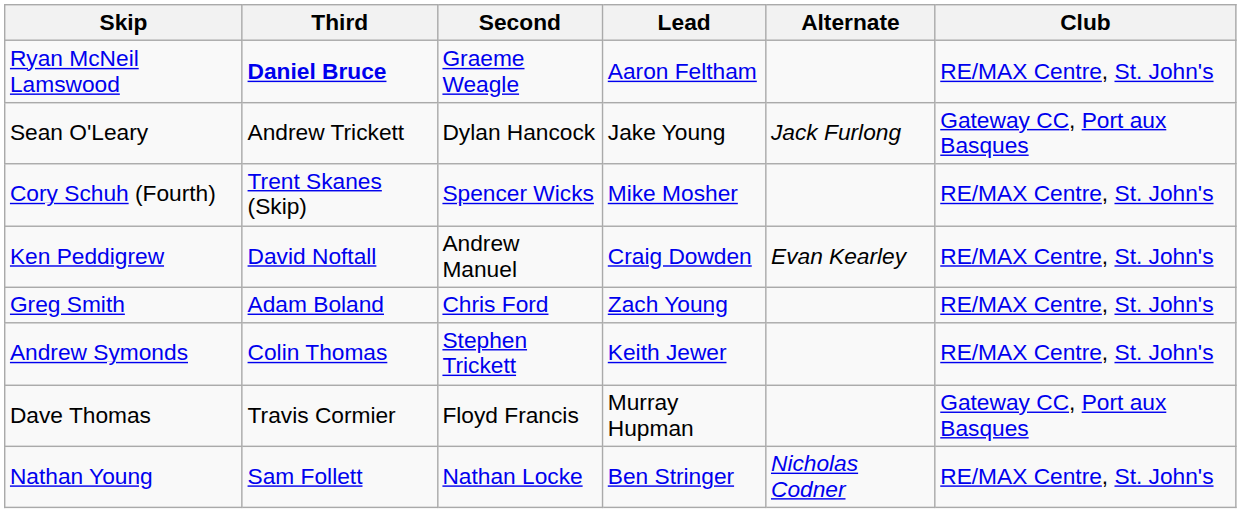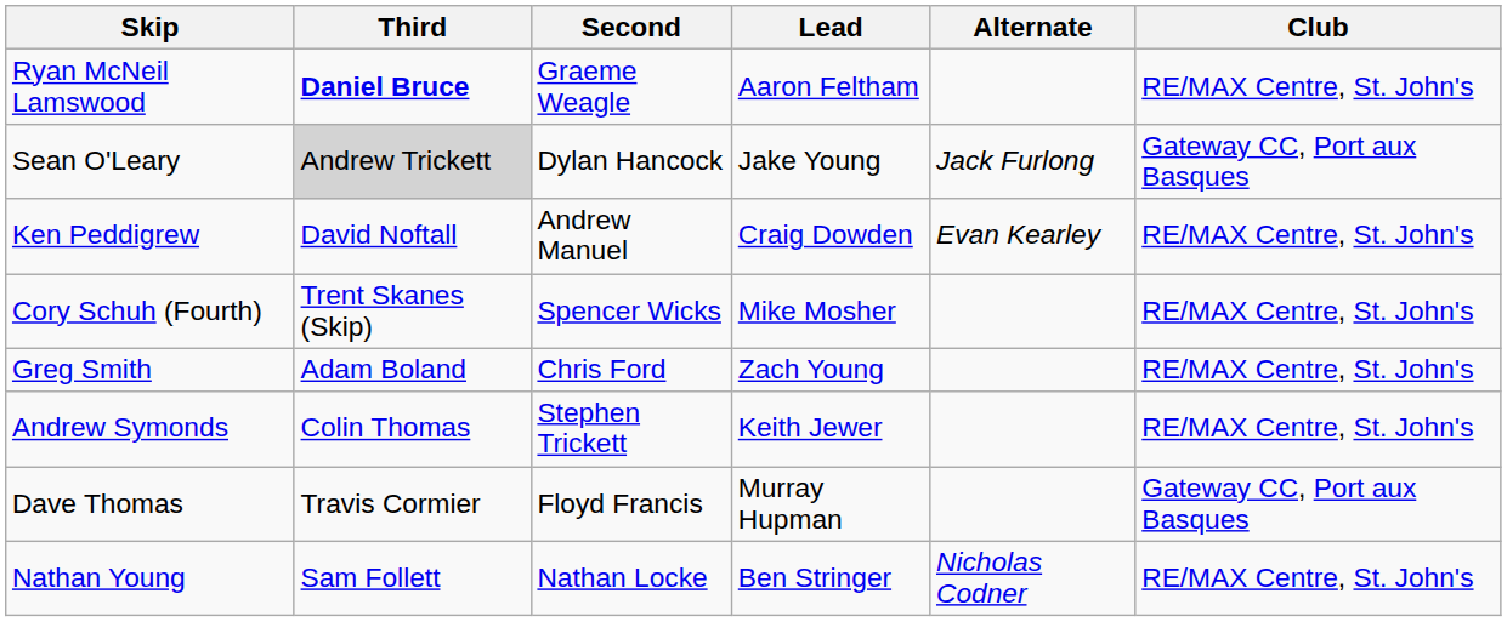 <table class="wikitable">
 <tr>
 <th scope="col">Skip</th>
 <th scope="col">Third</th>
 <th scope="col">Second</th>
 <th scope="col">Lead</th>
 <th scope="col">Alternate</th>
 <th scope="col">Club</th>
 </tr>
 <tr>
 <td><a href='#'>Ryan McNeil Lamswood</a></td>
 <td><strong><a href='#'>Daniel Bruce</a></strong></td>
 <td><a href='#'>Graeme Weagle</a></td>
 <td><a href='#'>Aaron Feltham</a></td>
 <td></td>
 <td><a href='#'>RE/MAX Centre</a>, <a href='#'>St. John's</a></td>
 </tr>
 <tr>
 <td>Sean O'Leary</td>
-<td>Andrew Trickett</td>
+<td style="background: lightgrey;">Andrew Trickett</td>
 <td>Dylan Hancock</td>
 <td>Jake Young</td>
 <td><em>Jack Furlong</em></td>
 <td><a href='#'>Gateway CC</a>, <a href='#'>Port aux Basques</a></td>
+</tr>
+<tr>
+<td><a href='#'>Ken Peddigrew</a></td>
+<td><a href='#'>David Noftall</a></td>
+<td>Andrew Manuel</td>
+<td><a href='#'>Craig Dowden</a></td>
+<td><em>Evan Kearley</em></td>
+<td><a href='#'>RE/MAX Centre</a>, <a href='#'>St. John's</a></td>
 </tr>
 <tr>
 <td><a href='#'>Cory Schuh</a> (Fourth)</td>
 <td><a href='#'>Trent Skanes</a> (Skip)</td>
 <td><a href='#'>Spencer Wicks</a></td>
 <td><a href='#'>Mike Mosher</a></td>
 <td></td>
-<td><a href='#'>RE/MAX Centre</a>, <a href='#'>St. John's</a></td>
-</tr>
-<tr>
-<td><a href='#'>Ken Peddigrew</a></td>
-<td><a href='#'>David Noftall</a></td>
-<td>Andrew Manuel</td>
-<td><a href='#'>Craig Dowden</a></td>
-<td><em>Evan Kearley</em></td>
 <td><a href='#'>RE/MAX Centre</a>, <a href='#'>St. John's</a></td>
 </tr>
 <tr>
 <td><a href='#'>Greg Smith</a></td>
 <td><a href='#'>Adam Boland</a></td>
 <td><a href='#'>Chris Ford</a></td>
 <td><a href='#'>Zach Young</a></td>
 <td></td>
 <td><a href='#'>RE/MAX Centre</a>, <a href='#'>St. John's</a></td>
 </tr>
 <tr>
 <td><a href='#'>Andrew Symonds</a></td>
 <td><a href='#'>Colin Thomas</a></td>
 <td><a href='#'>Stephen Trickett</a></td>
 <td><a href='#'>Keith Jewer</a></td>
 <td></td>
 <td><a href='#'>RE/MAX Centre</a>, <a href='#'>St. John's</a></td>
 </tr>
 <tr>
 <td>Dave Thomas</td>
 <td>Travis Cormier</td>
 <td>Floyd Francis</td>
 <td>Murray Hupman</td>
 <td></td>
 <td><a href='#'>Gateway CC</a>, <a href='#'>Port aux Basques</a></td>
 </tr>
 <tr>
 <td><a href='#'>Nathan Young</a></td>
 <td><a href='#'>Sam Follett</a></td>
 <td><a href='#'>Nathan Locke</a></td>
 <td><a href='#'>Ben Stringer</a></td>
 <td><em><a href='#'>Nicholas Codner</a></em></td>
 <td><a href='#'>RE/MAX Centre</a>, <a href='#'>St. John's</a></td>
 </tr>
 </table>
